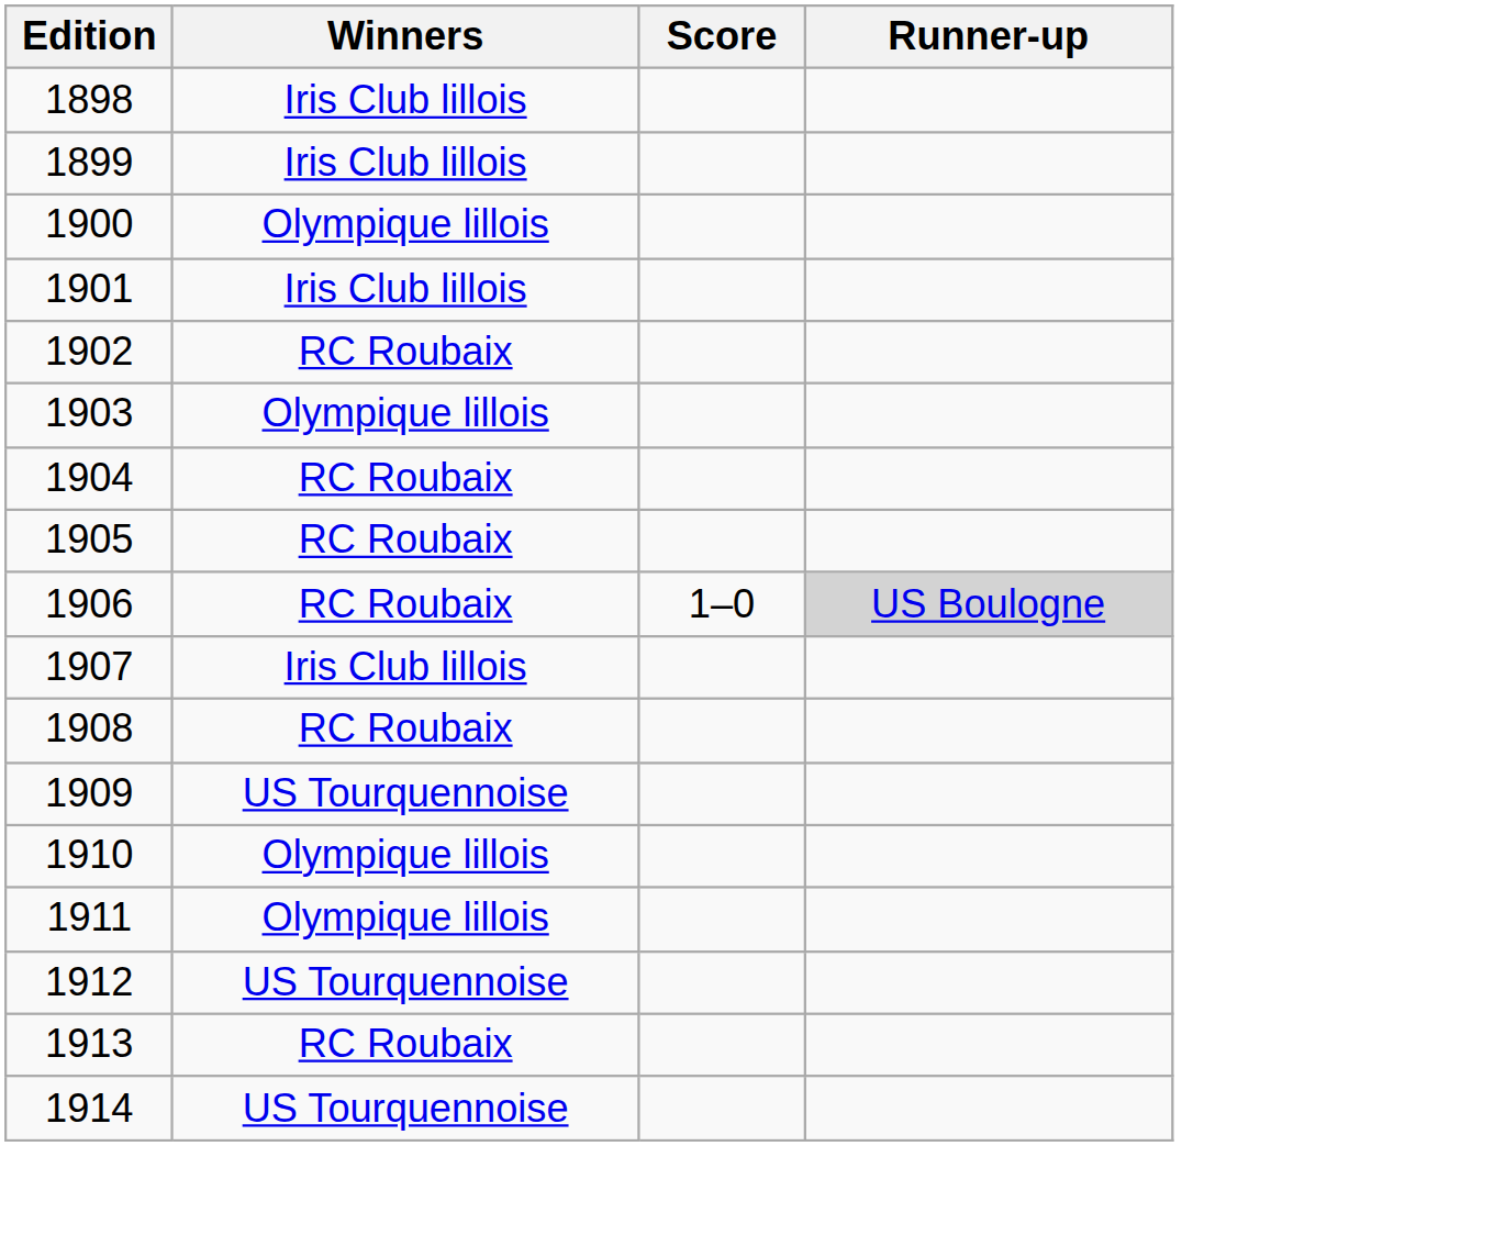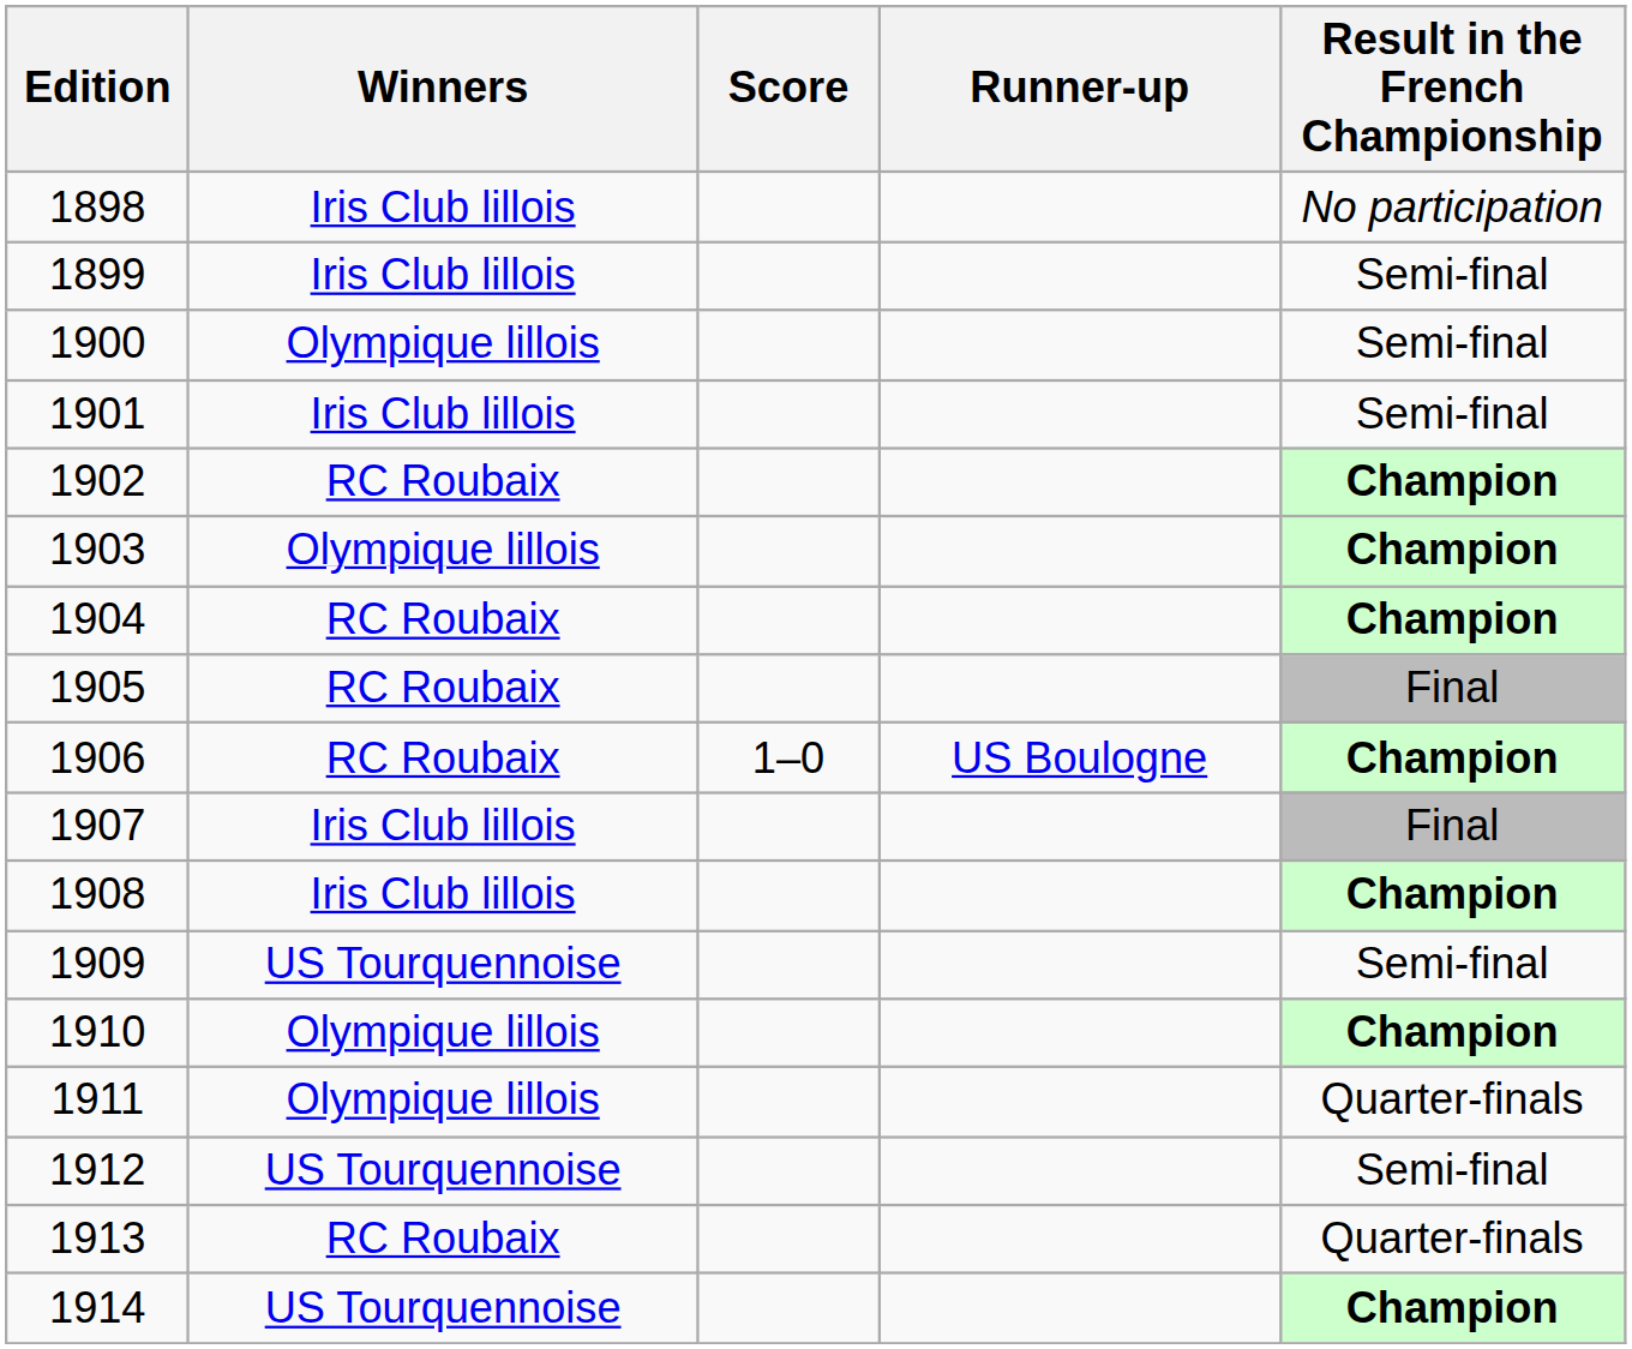 <table class=wikitable style="text-align:center">
 <tr>
 <th width=60>Edition</th>
 <th width=180>Winners</th>
 <th width=60>Score</th>
 <th width=140>Runner-up</th>
+<th width=120>Result in the French Championship</th>
 </tr>
 <tr>
 <td>1898</td>
 <td><a href='#'>Iris Club lillois</a></td>
 <td></td>
 <td></td>
+<td><em>No participation</em></td>
 </tr>
 <tr>
 <td>1899</td>
 <td><a href='#'>Iris Club lillois</a></td>
 <td></td>
 <td></td>
+<td>Semi-final</td>
 </tr>
 <tr>
 <td>1900</td>
 <td><a href='#'>Olympique lillois</a></td>
 <td></td>
 <td></td>
+<td>Semi-final</td>
 </tr>
 <tr>
 <td>1901</td>
 <td><a href='#'>Iris Club lillois</a></td>
 <td></td>
 <td></td>
+<td>Semi-final</td>
 </tr>
 <tr>
 <td>1902</td>
 <td><a href='#'>RC Roubaix</a></td>
 <td></td>
 <td></td>
+<td style="background:#CCFFCC"><strong>Champion</strong></td>
 </tr>
 <tr>
 <td>1903</td>
 <td><a href='#'>Olympique lillois</a></td>
 <td></td>
 <td></td>
+<td style="background:#CCFFCC"><strong>Champion</strong></td>
 </tr>
 <tr>
 <td>1904</td>
 <td><a href='#'>RC Roubaix</a></td>
 <td></td>
 <td></td>
+<td style="background:#CCFFCC"><strong>Champion</strong></td>
 </tr>
 <tr>
 <td>1905</td>
 <td><a href='#'>RC Roubaix</a></td>
 <td></td>
 <td></td>
+<td style="background:#BBBBBB">Final</td>
 </tr>
 <tr>
 <td>1906</td>
 <td><a href='#'>RC Roubaix</a></td>
 <td>1–0</td>
-<td style="background: lightgrey;"><a href='#'>US Boulogne</a></td>
+<td><a href='#'>US Boulogne</a></td>
+<td style="background:#CCFFCC"><strong>Champion</strong></td>
 </tr>
 <tr>
 <td>1907</td>
 <td><a href='#'>Iris Club lillois</a></td>
 <td></td>
 <td></td>
+<td style="background:#BBBBBB">Final</td>
 </tr>
 <tr>
 <td>1908</td>
-<td><a href='#'>RC Roubaix</a></td>
+<td><a href='#'>Iris Club lillois</a></td>
 <td></td>
 <td></td>
+<td style="background:#CCFFCC"><strong>Champion</strong></td>
 </tr>
 <tr>
 <td>1909</td>
 <td><a href='#'>US Tourquennoise</a></td>
 <td></td>
 <td></td>
+<td>Semi-final</td>
 </tr>
 <tr>
 <td>1910</td>
 <td><a href='#'>Olympique lillois</a></td>
 <td></td>
 <td></td>
+<td style="background:#CCFFCC"><strong>Champion</strong></td>
 </tr>
 <tr>
 <td>1911</td>
 <td><a href='#'>Olympique lillois</a></td>
 <td></td>
 <td></td>
+<td>Quarter-finals</td>
 </tr>
 <tr>
 <td>1912</td>
 <td><a href='#'>US Tourquennoise</a></td>
 <td></td>
 <td></td>
+<td>Semi-final</td>
 </tr>
 <tr>
 <td>1913</td>
 <td><a href='#'>RC Roubaix</a></td>
 <td></td>
 <td></td>
+<td>Quarter-finals</td>
 </tr>
 <tr>
 <td>1914</td>
 <td><a href='#'>US Tourquennoise</a></td>
 <td></td>
 <td></td>
+<td style="background:#CCFFCC"><strong>Champion</strong></td>
 </tr>
 </table>
